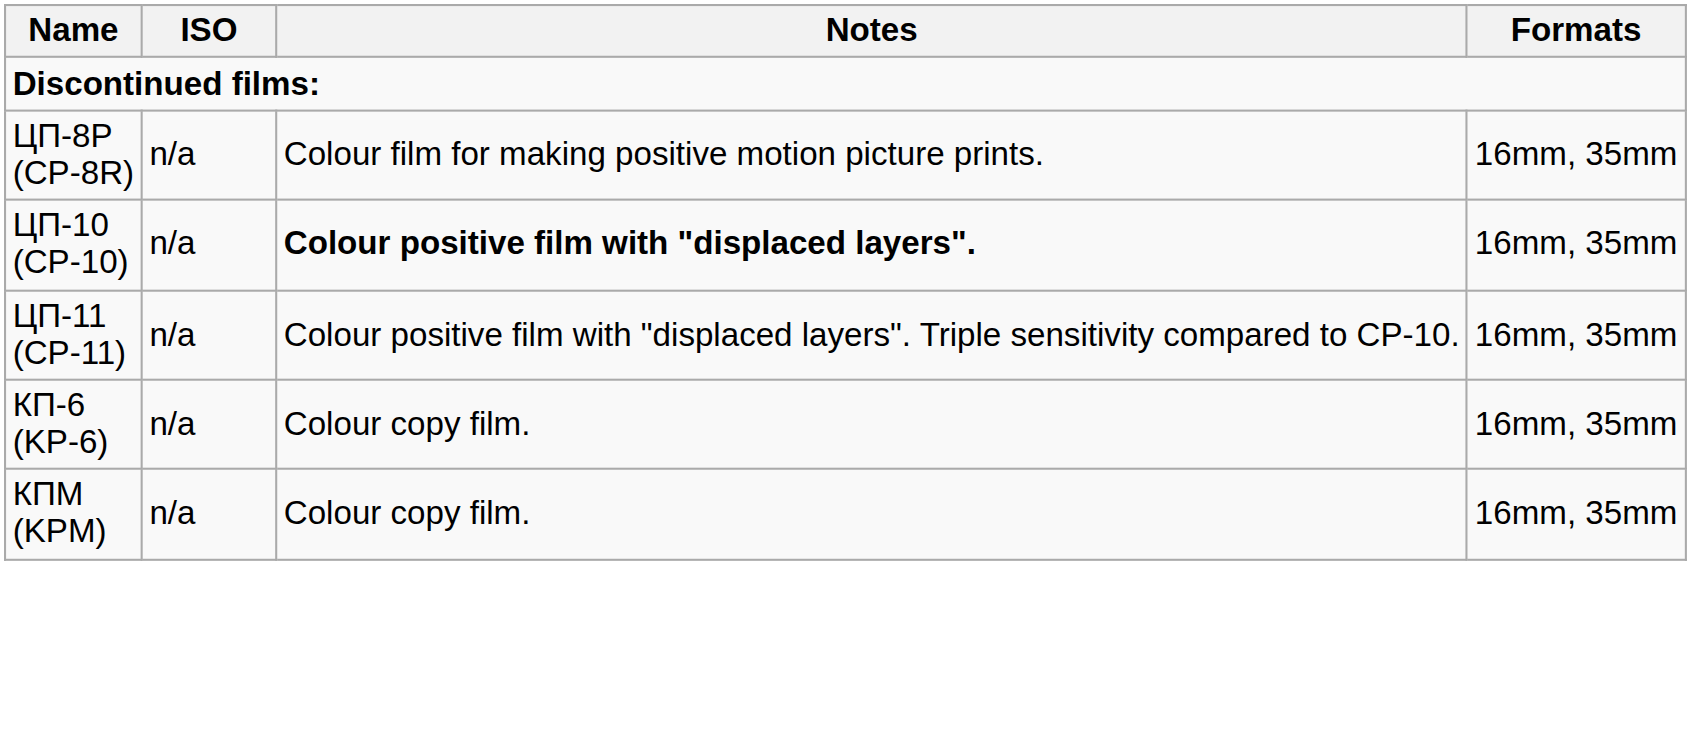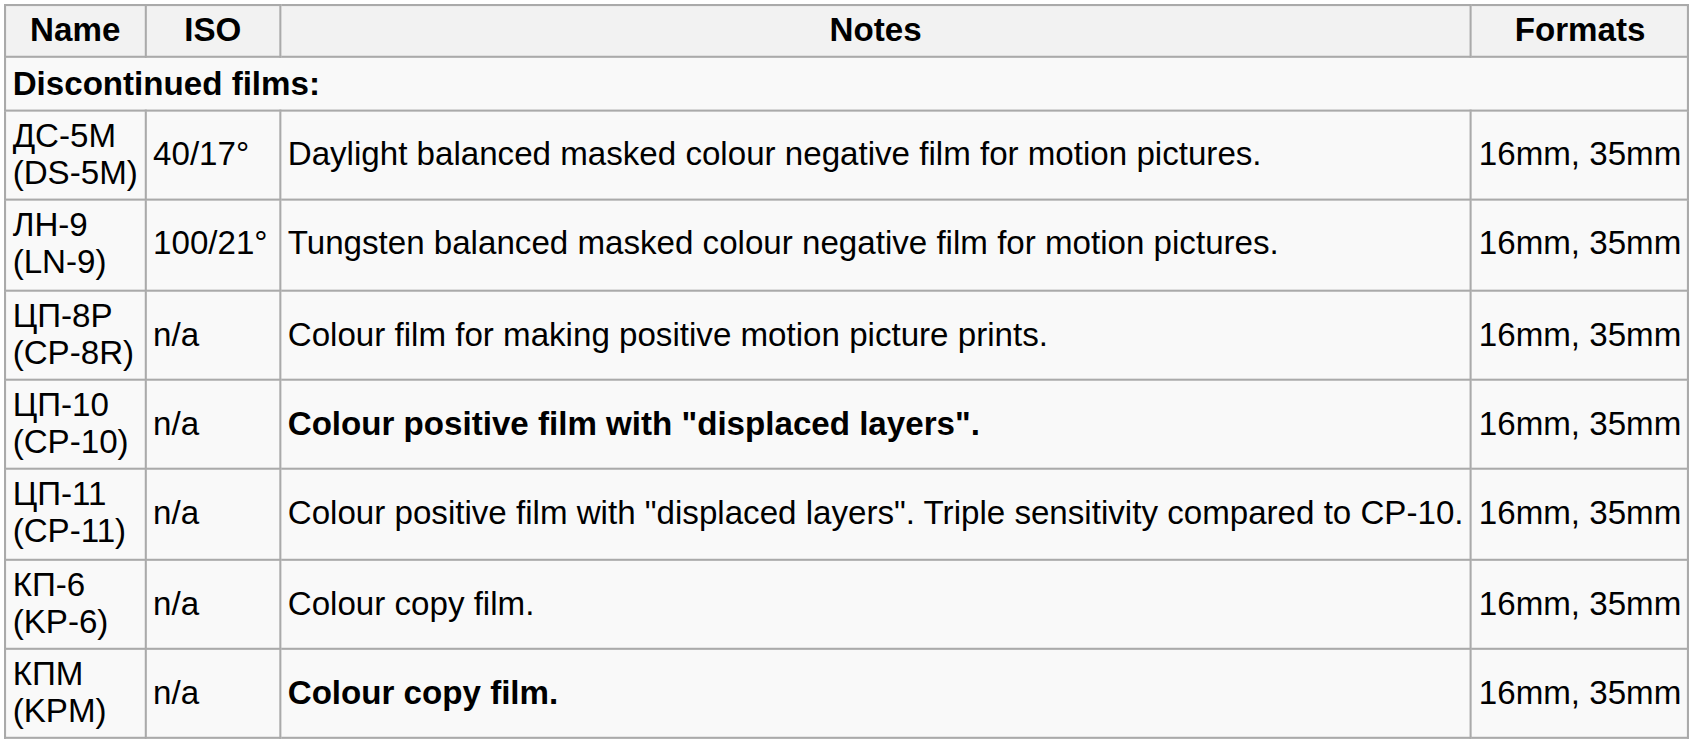 <table class="wikitable">
 <tr>
 <th>Name</th>
 <th width="8%">ISO</th>
 <th>Notes</th>
 <th>Formats</th>
 </tr>
 <tr>
 <td colspan="4"><strong>Discontinued films:</strong></td>
+</tr>
+<tr>
+<td>ДС-5М<br>(DS-5M)</td>
+<td>40/17°</td>
+<td>Daylight balanced masked colour negative film for motion pictures.</td>
+<td>16mm, 35mm</td>
+</tr>
+<tr>
+<td>ЛН-9<br>(LN-9)</td>
+<td>100/21°</td>
+<td>Tungsten balanced masked colour negative film for motion pictures.</td>
+<td>16mm, 35mm</td>
 </tr>
 <tr>
 <td>ЦП-8Р<br>(CP-8R)</td>
 <td>n/a</td>
 <td>Colour film for making positive motion picture prints.</td>
 <td>16mm, 35mm</td>
 </tr>
 <tr>
 <td>ЦП-10<br>(CP-10)</td>
 <td>n/a</td>
 <td><strong>Colour positive film with "displaced layers".</strong></td>
 <td>16mm, 35mm</td>
 </tr>
 <tr>
 <td>ЦП-11<br>(CP-11)</td>
 <td>n/a</td>
 <td>Colour positive film with "displaced layers". Triple sensitivity compared to CP-10.</td>
 <td>16mm, 35mm</td>
 </tr>
 <tr>
 <td>КП-6<br>(KP-6)</td>
 <td>n/a</td>
 <td>Colour copy film.</td>
 <td>16mm, 35mm</td>
 </tr>
 <tr>
 <td>КПМ<br>(KPM)</td>
 <td>n/a</td>
-<td>Colour copy film.</td>
+<td><strong>Colour copy film.</strong></td>
 <td>16mm, 35mm</td>
 </tr>
 </table>
